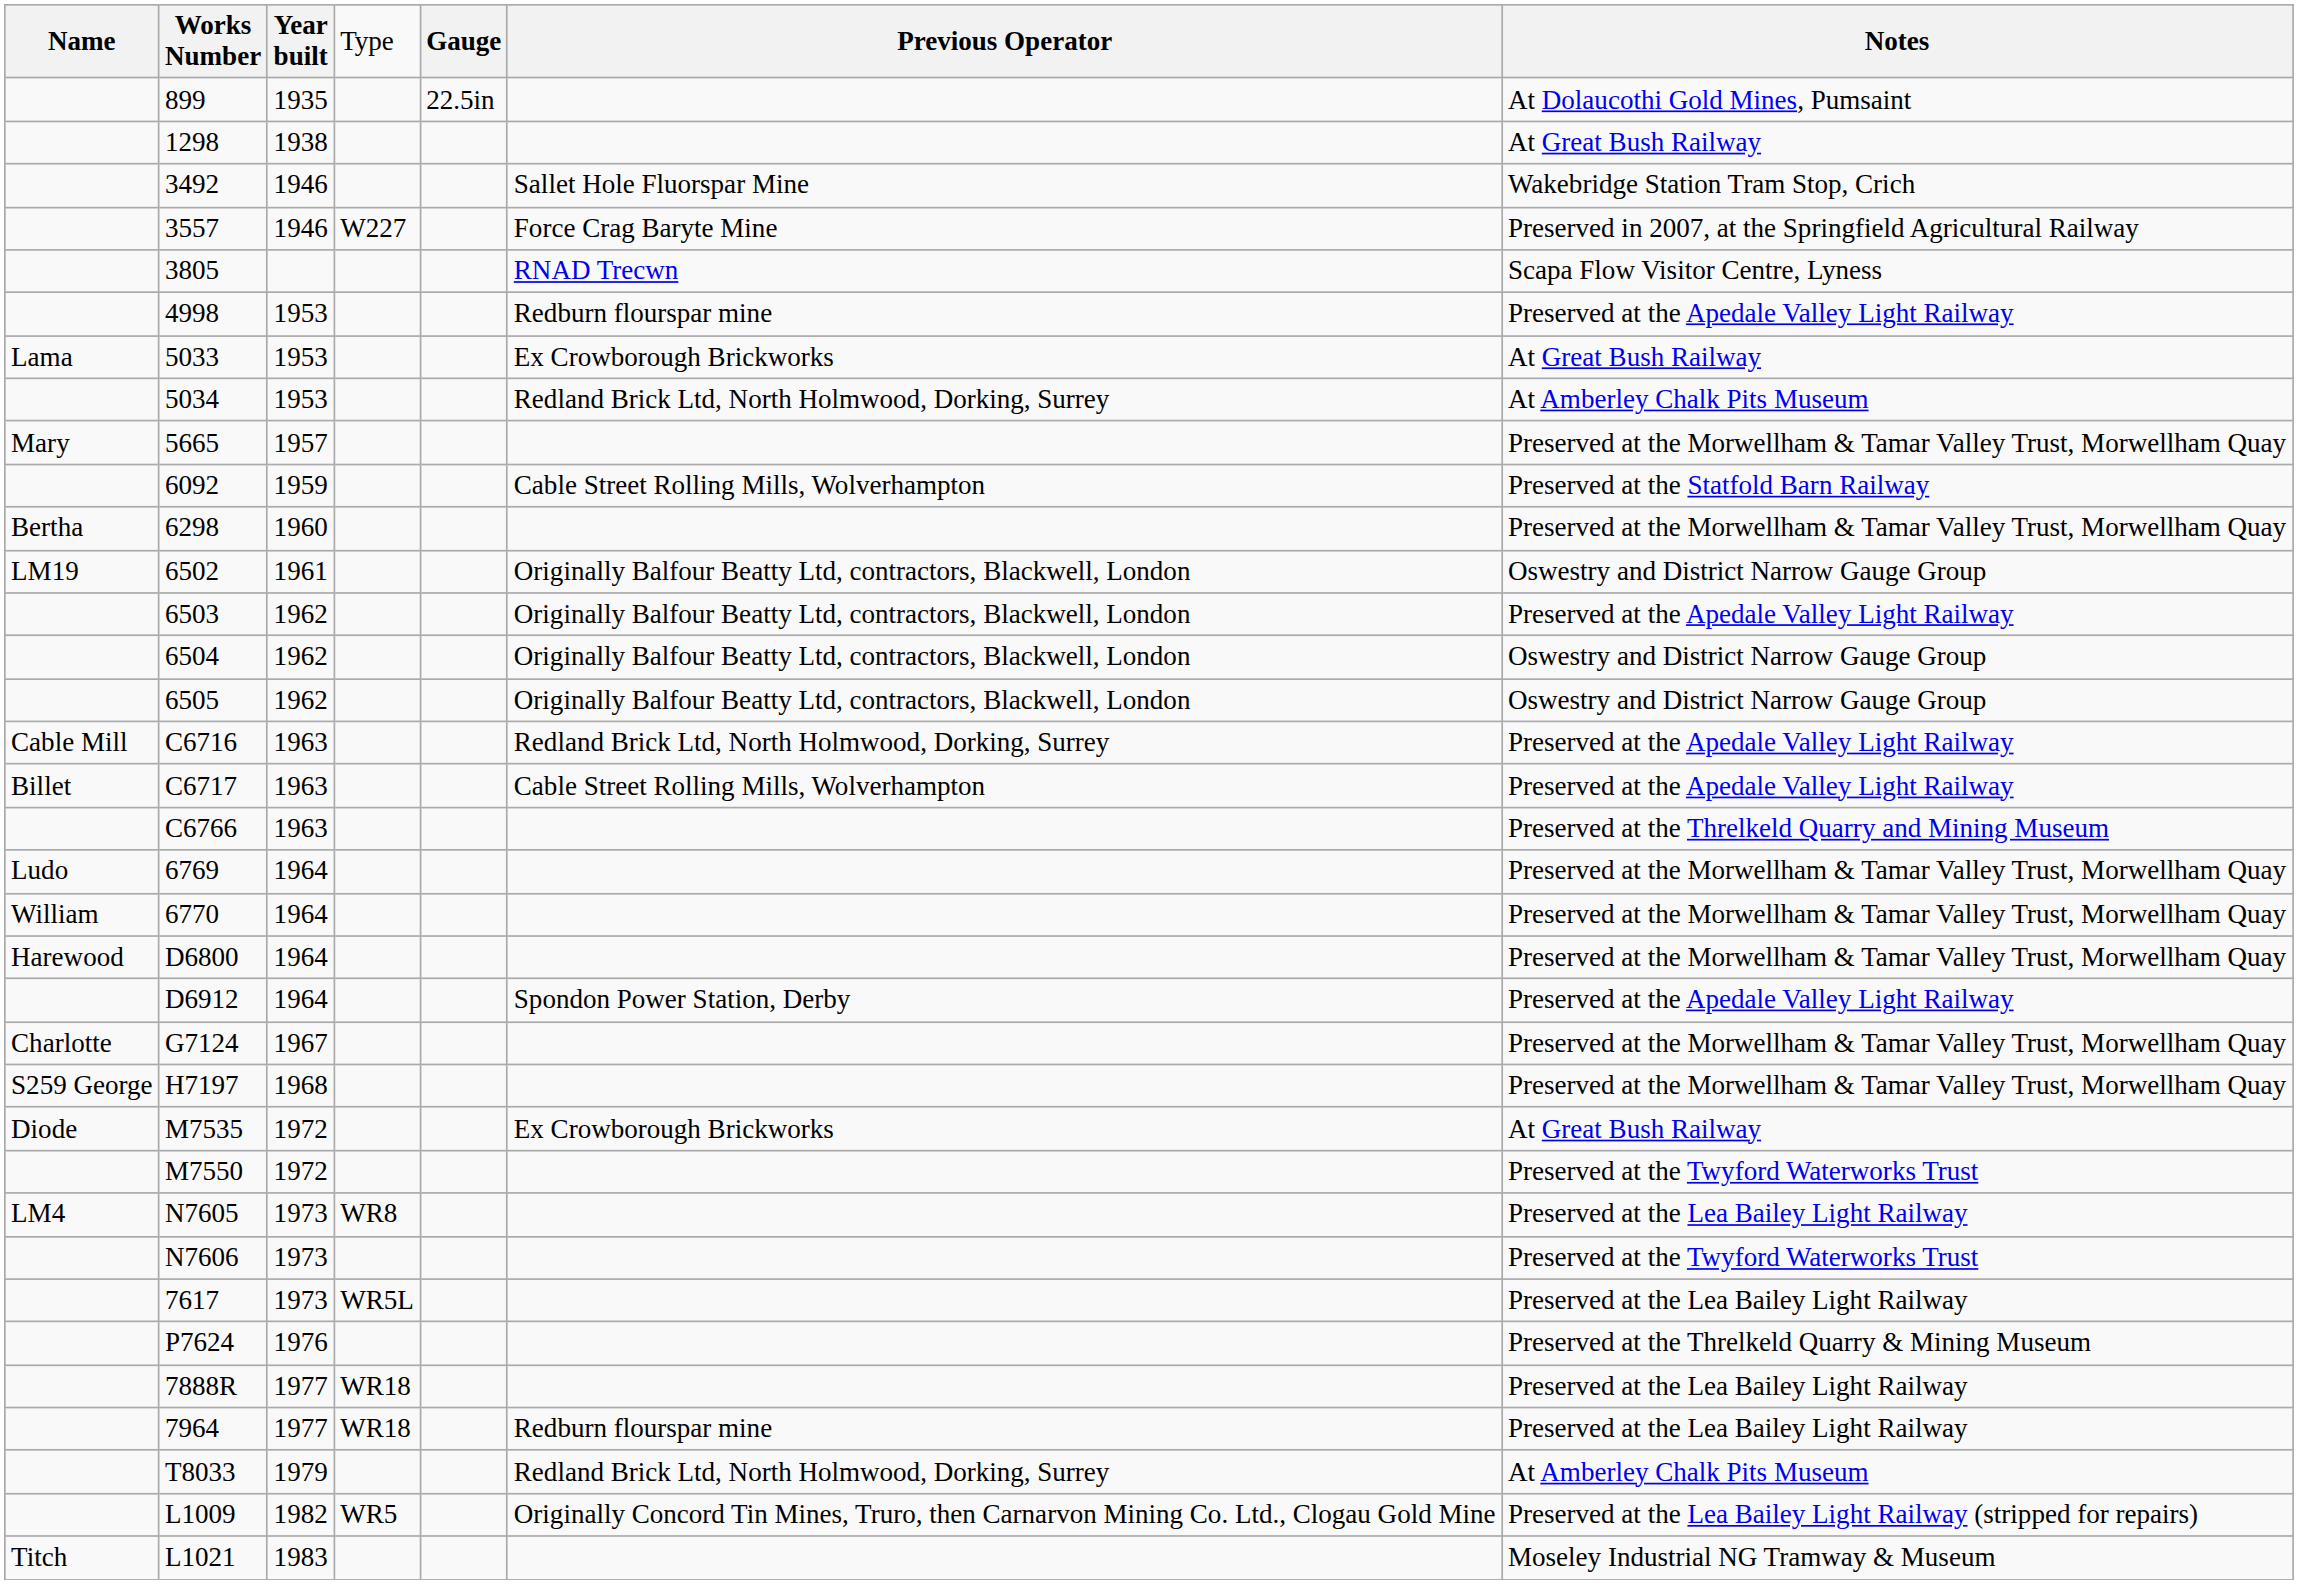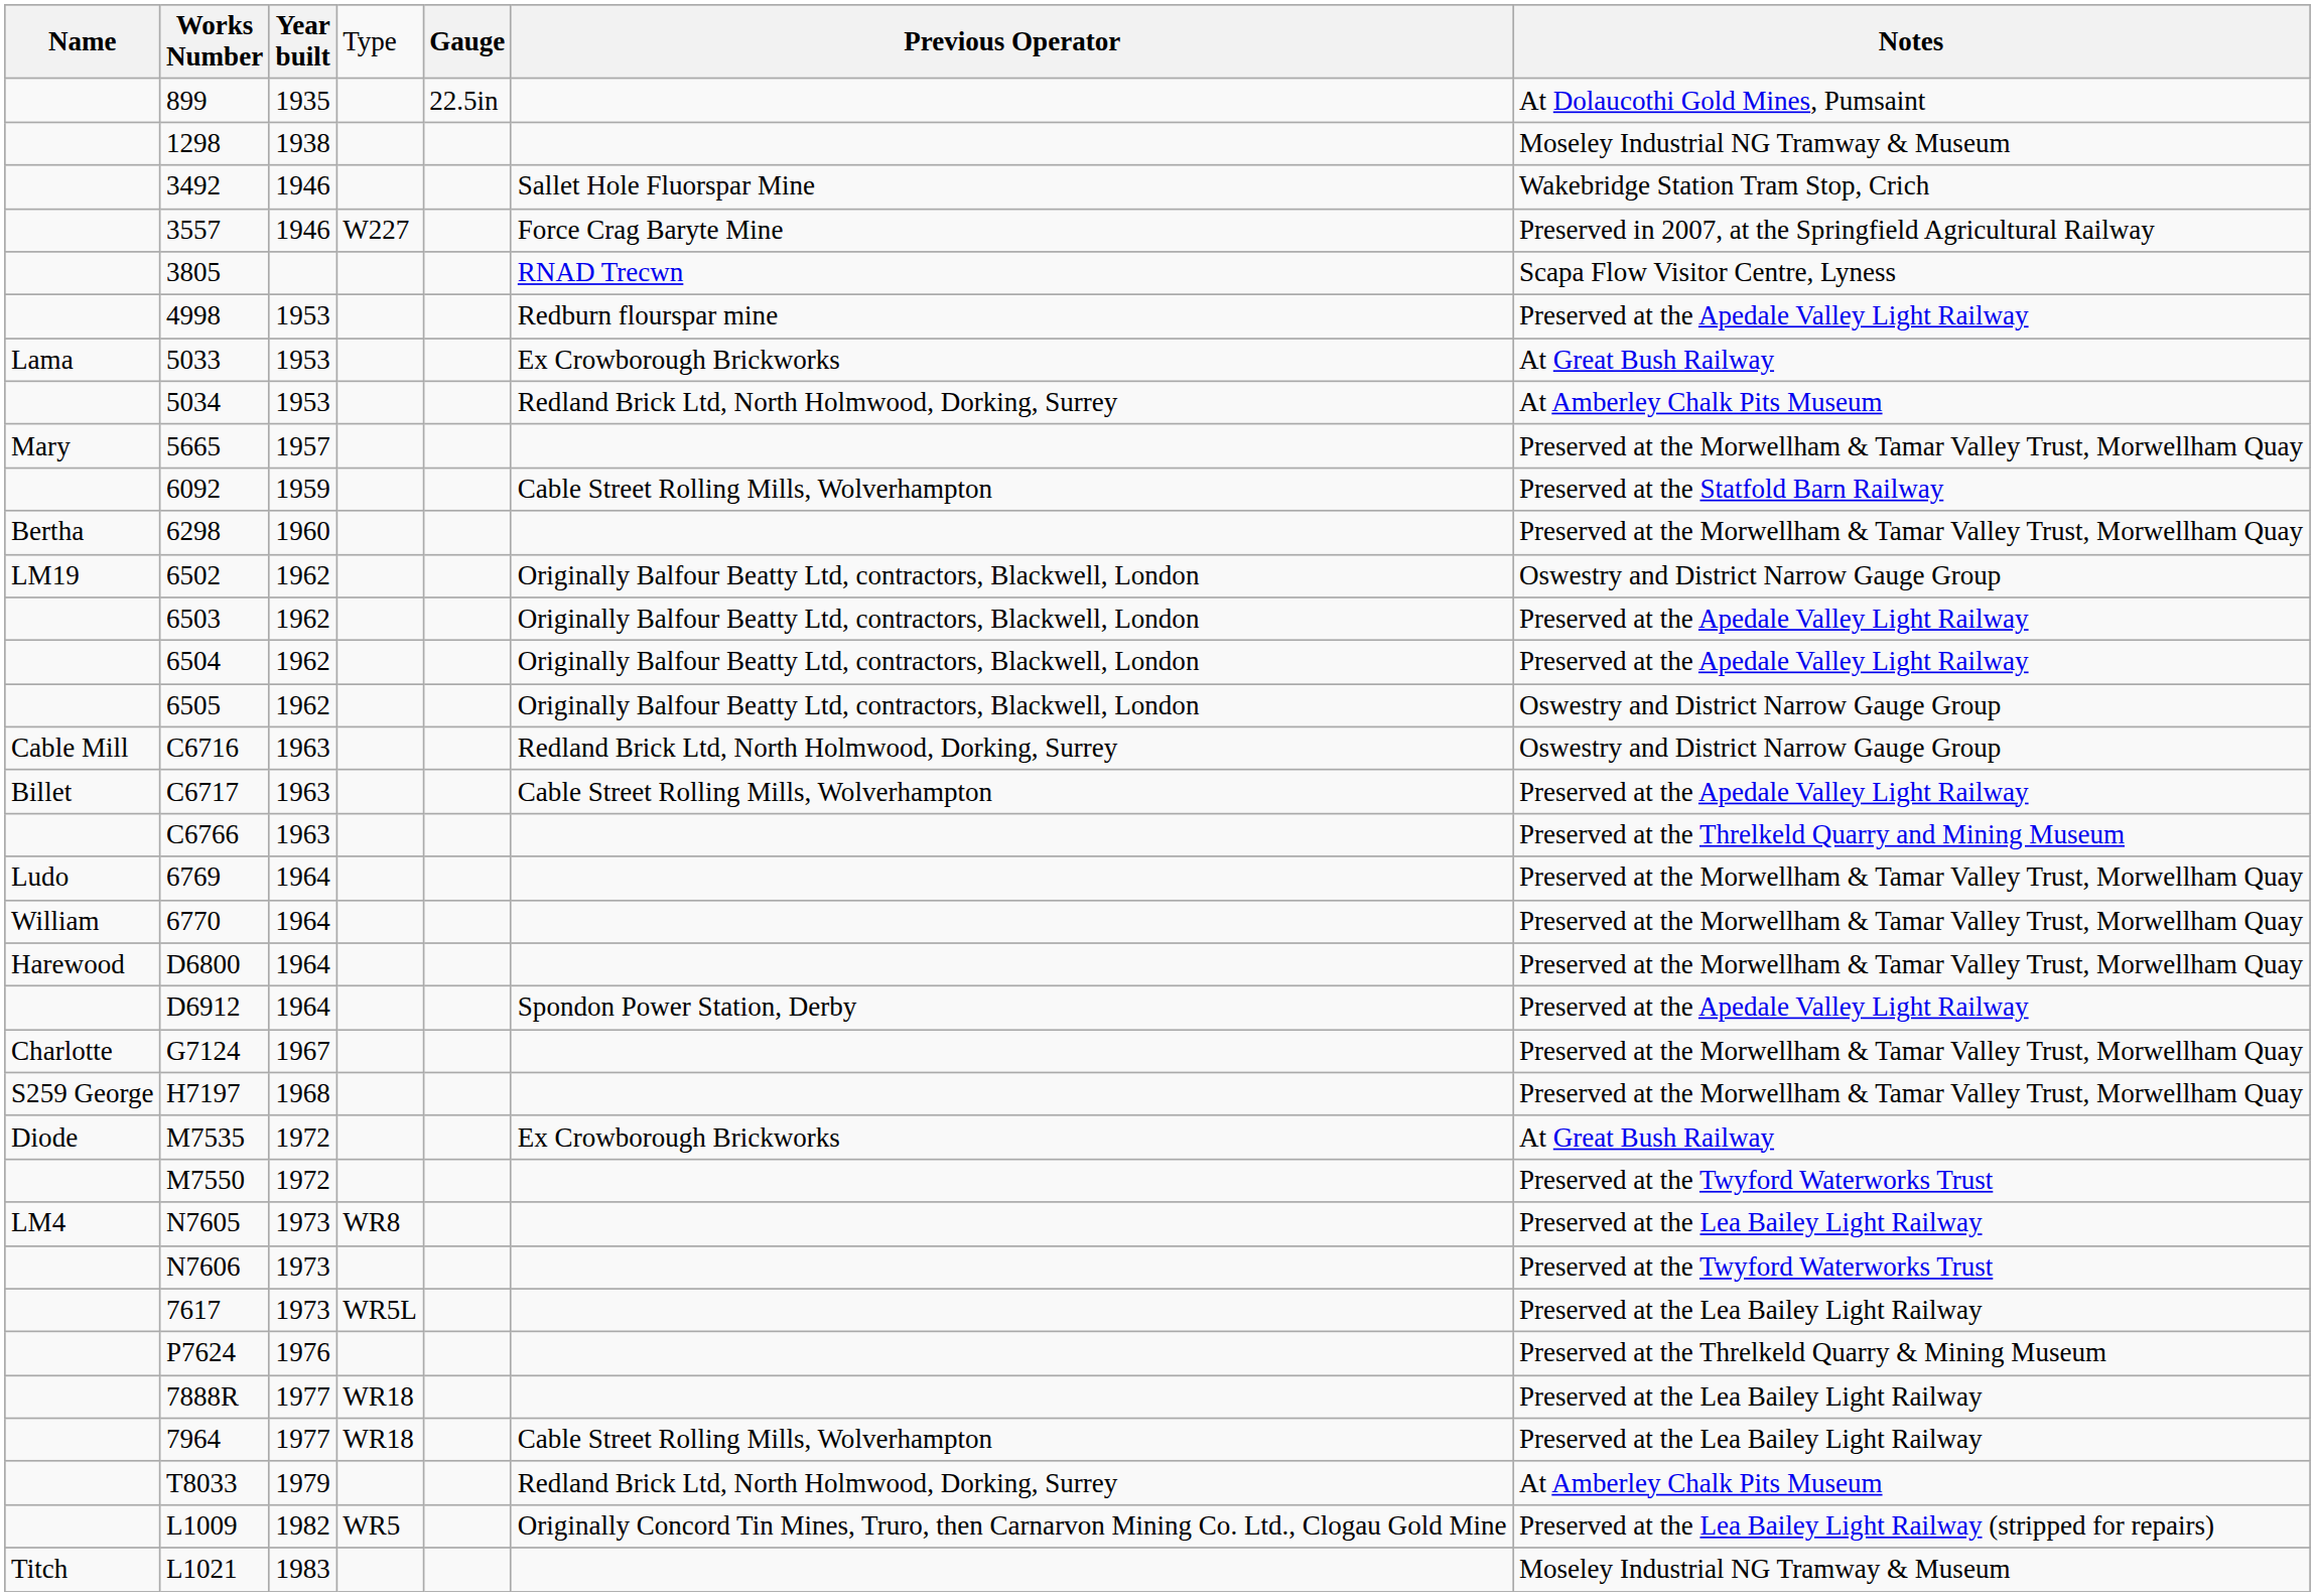 <table class="wikitable sortable">
 <tr>
 <th>Name</th>
 <th>Works<br>Number</th>
 <th>Year<br>built</th>
 <td>Type</td>
 <th>Gauge</th>
 <th>Previous Operator</th>
 <th>Notes</th>
 </tr>
 <tr>
 <td></td>
 <td>899</td>
 <td>1935</td>
 <td></td>
 <td>22.5in</td>
 <td></td>
 <td>At <a href='#'>Dolaucothi Gold Mines</a>, Pumsaint</td>
 </tr>
 <tr>
 <td></td>
 <td>1298</td>
 <td>1938</td>
 <td></td>
 <td></td>
 <td></td>
-<td>At <a href='#'>Great Bush Railway</a></td>
+<td>Moseley Industrial NG Tramway & Museum</td>
 </tr>
 <tr>
 <td></td>
 <td>3492</td>
 <td>1946</td>
 <td></td>
 <td></td>
 <td>Sallet Hole Fluorspar Mine</td>
 <td>Wakebridge Station Tram Stop, Crich</td>
 </tr>
 <tr>
 <td></td>
 <td>3557</td>
 <td>1946</td>
 <td>W227</td>
 <td></td>
 <td>Force Crag Baryte Mine</td>
 <td>Preserved in 2007, at the Springfield Agricultural Railway</td>
 </tr>
 <tr>
 <td></td>
 <td>3805</td>
 <td></td>
 <td></td>
 <td></td>
 <td><a href='#'>RNAD Trecwn</a></td>
 <td>Scapa Flow Visitor Centre, Lyness</td>
 </tr>
 <tr>
 <td></td>
 <td>4998</td>
 <td>1953</td>
 <td></td>
 <td></td>
 <td>Redburn flourspar mine</td>
 <td>Preserved at the <a href='#'>Apedale Valley Light Railway</a></td>
 </tr>
 <tr>
 <td>Lama</td>
 <td>5033</td>
 <td>1953</td>
 <td></td>
 <td></td>
 <td>Ex Crowborough Brickworks</td>
 <td>At <a href='#'>Great Bush Railway</a></td>
 </tr>
 <tr>
 <td></td>
 <td>5034</td>
 <td>1953</td>
 <td></td>
 <td></td>
 <td>Redland Brick Ltd, North Holmwood, Dorking, Surrey</td>
 <td>At <a href='#'>Amberley Chalk Pits Museum</a></td>
 </tr>
 <tr>
 <td>Mary</td>
 <td>5665</td>
 <td>1957</td>
 <td></td>
 <td></td>
 <td></td>
 <td>Preserved at the Morwellham & Tamar Valley Trust, Morwellham Quay</td>
 </tr>
 <tr>
 <td></td>
 <td>6092</td>
 <td>1959</td>
 <td></td>
 <td></td>
 <td>Cable Street Rolling Mills, Wolverhampton</td>
 <td>Preserved at the <a href='#'>Statfold Barn Railway</a></td>
 </tr>
 <tr>
 <td>Bertha</td>
 <td>6298</td>
 <td>1960</td>
 <td></td>
 <td></td>
 <td></td>
 <td>Preserved at the Morwellham & Tamar Valley Trust, Morwellham Quay</td>
 </tr>
 <tr>
 <td>LM19</td>
 <td>6502</td>
-<td>1961</td>
+<td>1962</td>
 <td></td>
 <td></td>
 <td>Originally Balfour Beatty Ltd, contractors, Blackwell, London</td>
 <td>Oswestry and District Narrow Gauge Group</td>
 </tr>
 <tr>
 <td></td>
 <td>6503</td>
 <td>1962</td>
 <td></td>
 <td></td>
 <td>Originally Balfour Beatty Ltd, contractors, Blackwell, London</td>
 <td>Preserved at the <a href='#'>Apedale Valley Light Railway</a></td>
 </tr>
 <tr>
 <td></td>
 <td>6504</td>
 <td>1962</td>
 <td></td>
 <td></td>
 <td>Originally Balfour Beatty Ltd, contractors, Blackwell, London</td>
-<td>Oswestry and District Narrow Gauge Group</td>
+<td>Preserved at the <a href='#'>Apedale Valley Light Railway</a></td>
 </tr>
 <tr>
 <td></td>
 <td>6505</td>
 <td>1962</td>
 <td></td>
 <td></td>
 <td>Originally Balfour Beatty Ltd, contractors, Blackwell, London</td>
 <td>Oswestry and District Narrow Gauge Group</td>
 </tr>
 <tr>
 <td>Cable Mill</td>
 <td>C6716</td>
 <td>1963</td>
 <td></td>
 <td></td>
 <td>Redland Brick Ltd, North Holmwood, Dorking, Surrey</td>
-<td>Preserved at the <a href='#'>Apedale Valley Light Railway</a></td>
+<td>Oswestry and District Narrow Gauge Group</td>
 </tr>
 <tr>
 <td>Billet</td>
 <td>C6717</td>
 <td>1963</td>
 <td></td>
 <td></td>
 <td>Cable Street Rolling Mills, Wolverhampton</td>
 <td>Preserved at the <a href='#'>Apedale Valley Light Railway</a></td>
 </tr>
 <tr>
 <td></td>
 <td>C6766</td>
 <td>1963</td>
 <td></td>
 <td></td>
 <td></td>
 <td>Preserved at the <a href='#'>Threlkeld Quarry and Mining Museum</a></td>
 </tr>
 <tr>
 <td>Ludo</td>
 <td>6769</td>
 <td>1964</td>
 <td></td>
 <td></td>
 <td></td>
 <td>Preserved at the Morwellham & Tamar Valley Trust, Morwellham Quay</td>
 </tr>
 <tr>
 <td>William</td>
 <td>6770</td>
 <td>1964</td>
 <td></td>
 <td></td>
 <td></td>
 <td>Preserved at the Morwellham & Tamar Valley Trust, Morwellham Quay</td>
 </tr>
 <tr>
 <td>Harewood</td>
 <td>D6800</td>
 <td>1964</td>
 <td></td>
 <td></td>
 <td></td>
 <td>Preserved at the Morwellham & Tamar Valley Trust, Morwellham Quay</td>
 </tr>
 <tr>
 <td></td>
 <td>D6912</td>
 <td>1964</td>
 <td></td>
 <td></td>
 <td>Spondon Power Station, Derby</td>
 <td>Preserved at the <a href='#'>Apedale Valley Light Railway</a></td>
 </tr>
 <tr>
 <td>Charlotte</td>
 <td>G7124</td>
 <td>1967</td>
 <td></td>
 <td></td>
 <td></td>
 <td>Preserved at the Morwellham & Tamar Valley Trust, Morwellham Quay</td>
 </tr>
 <tr>
 <td>S259 George</td>
 <td>H7197</td>
 <td>1968</td>
 <td></td>
 <td></td>
 <td></td>
 <td>Preserved at the Morwellham & Tamar Valley Trust, Morwellham Quay</td>
 </tr>
 <tr>
 <td>Diode</td>
 <td>M7535</td>
 <td>1972</td>
 <td></td>
 <td></td>
 <td>Ex Crowborough Brickworks</td>
 <td>At <a href='#'>Great Bush Railway</a></td>
 </tr>
 <tr>
 <td></td>
 <td>M7550</td>
 <td>1972</td>
 <td></td>
 <td></td>
 <td></td>
 <td>Preserved at the <a href='#'>Twyford Waterworks Trust</a></td>
 </tr>
 <tr>
 <td>LM4</td>
 <td>N7605</td>
 <td>1973</td>
 <td>WR8</td>
 <td></td>
 <td></td>
 <td>Preserved at the <a href='#'>Lea Bailey Light Railway</a></td>
 </tr>
 <tr>
 <td></td>
 <td>N7606</td>
 <td>1973</td>
 <td></td>
 <td></td>
 <td></td>
 <td>Preserved at the <a href='#'>Twyford Waterworks Trust</a></td>
 </tr>
 <tr>
 <td></td>
 <td>7617</td>
 <td>1973</td>
 <td>WR5L</td>
 <td></td>
 <td></td>
 <td>Preserved at the Lea Bailey Light Railway</td>
 </tr>
 <tr>
 <td></td>
 <td>P7624</td>
 <td>1976</td>
 <td></td>
 <td></td>
 <td></td>
 <td>Preserved at the 	Threlkeld Quarry & Mining Museum</td>
 </tr>
 <tr>
 <td></td>
 <td>7888R</td>
 <td>1977</td>
 <td>WR18</td>
 <td></td>
 <td></td>
 <td>Preserved at the Lea Bailey Light Railway</td>
 </tr>
 <tr>
 <td></td>
 <td>7964</td>
 <td>1977</td>
 <td>WR18</td>
 <td></td>
-<td>Redburn flourspar mine</td>
+<td>Cable Street Rolling Mills, Wolverhampton</td>
 <td>Preserved at the Lea Bailey Light Railway</td>
 </tr>
 <tr>
 <td></td>
 <td>T8033</td>
 <td>1979</td>
 <td></td>
 <td></td>
 <td>Redland Brick Ltd, North Holmwood, Dorking, Surrey</td>
 <td>At <a href='#'>Amberley Chalk Pits Museum</a></td>
 </tr>
 <tr>
 <td></td>
 <td>L1009</td>
 <td>1982</td>
 <td>WR5</td>
 <td></td>
 <td>Originally Concord Tin Mines, Truro, then Carnarvon Mining Co. Ltd., Clogau Gold Mine</td>
 <td>Preserved at the <a href='#'>Lea Bailey Light Railway</a> (stripped for repairs)</td>
 </tr>
 <tr>
 <td>Titch</td>
 <td>L1021</td>
 <td>1983</td>
 <td></td>
 <td></td>
 <td></td>
 <td>Moseley Industrial NG Tramway & Museum</td>
 </tr>
 </table>
